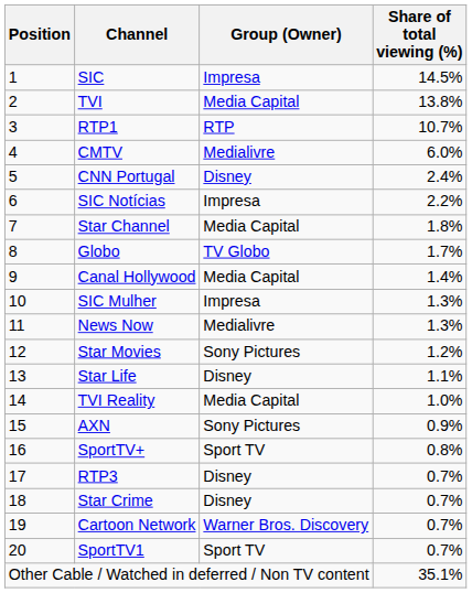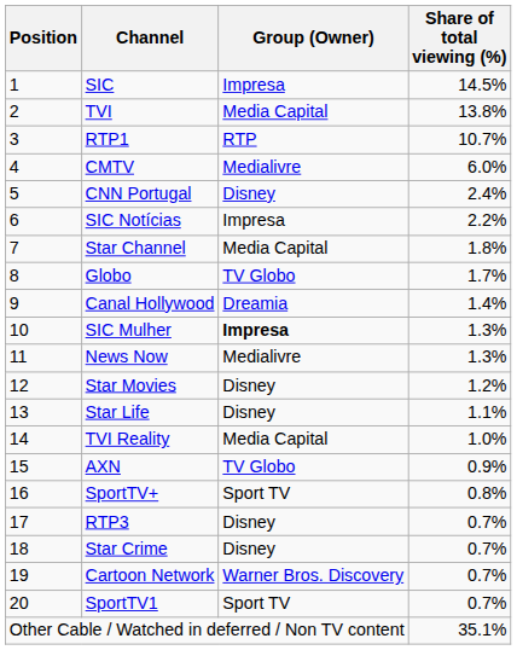 <table class="wikitable sortable" style="font-size: 100%">
 <tr>
 <th>Position</th>
 <th>Channel</th>
 <th>Group (Owner)</th>
 <th>Share of<br>total<br>viewing (%)</th>
 </tr>
 <tr>
 <td>1</td>
 <td><a href='#'>SIC</a></td>
 <td><a href='#'>Impresa</a></td>
 <td align=right>14.5%</td>
 </tr>
 <tr>
 <td>2</td>
 <td><a href='#'>TVI</a></td>
 <td><a href='#'>Media Capital</a></td>
 <td align=right>13.8%</td>
 </tr>
 <tr>
 <td>3</td>
 <td><a href='#'>RTP1</a></td>
 <td><a href='#'>RTP</a></td>
 <td align=right>10.7%</td>
 </tr>
 <tr>
 <td>4</td>
 <td><a href='#'>CMTV</a></td>
 <td><a href='#'>Medialivre</a></td>
 <td align=right>6.0%</td>
 </tr>
 <tr>
 <td>5</td>
 <td><a href='#'>CNN Portugal</a></td>
 <td><a href='#'>Disney</a></td>
 <td align=right>2.4%</td>
 </tr>
 <tr>
 <td>6</td>
 <td><a href='#'>SIC Notícias</a></td>
 <td>Impresa</td>
 <td align=right>2.2%</td>
 </tr>
 <tr>
 <td>7</td>
 <td><a href='#'>Star Channel</a></td>
 <td>Media Capital</td>
 <td align=right>1.8%</td>
 </tr>
 <tr>
 <td>8</td>
 <td><a href='#'>Globo</a></td>
 <td><a href='#'>TV Globo</a></td>
 <td align=right>1.7%</td>
 </tr>
 <tr>
 <td>9</td>
 <td><a href='#'>Canal Hollywood</a></td>
-<td>Media Capital</td>
+<td><a href='#'>Dreamia</a></td>
 <td align=right>1.4%</td>
 </tr>
 <tr>
 <td>10</td>
 <td><a href='#'>SIC Mulher</a></td>
-<td>Impresa</td>
+<td><strong>Impresa</strong></td>
 <td align=right>1.3%</td>
 </tr>
 <tr>
 <td>11</td>
 <td><a href='#'>News Now</a></td>
 <td>Medialivre</td>
 <td align=right>1.3%</td>
 </tr>
 <tr>
 <td>12</td>
 <td><a href='#'>Star Movies</a></td>
-<td>Sony Pictures</td>
+<td>Disney</td>
 <td align=right>1.2%</td>
 </tr>
 <tr>
 <td>13</td>
 <td><a href='#'>Star Life</a></td>
 <td>Disney</td>
 <td align=right>1.1%</td>
 </tr>
 <tr>
 <td>14</td>
 <td><a href='#'>TVI Reality</a></td>
 <td>Media Capital</td>
 <td align=right>1.0%</td>
 </tr>
 <tr>
 <td>15</td>
 <td><a href='#'>AXN</a></td>
-<td>Sony Pictures</td>
+<td><a href='#'>TV Globo</a></td>
 <td align=right>0.9%</td>
 </tr>
 <tr>
 <td>16</td>
 <td><a href='#'>SportTV+</a></td>
 <td>Sport TV</td>
 <td align=right>0.8%</td>
 </tr>
 <tr>
 <td>17</td>
 <td><a href='#'>RTP3</a></td>
 <td>Disney</td>
 <td align=right>0.7%</td>
 </tr>
 <tr>
 <td>18</td>
 <td><a href='#'>Star Crime</a></td>
 <td>Disney</td>
 <td align=right>0.7%</td>
 </tr>
 <tr>
 <td>19</td>
 <td><a href='#'>Cartoon Network</a></td>
 <td><a href='#'>Warner Bros. Discovery</a></td>
 <td align=right>0.7%</td>
 </tr>
 <tr>
 <td>20</td>
 <td><a href='#'>SportTV1</a></td>
 <td>Sport TV</td>
 <td align=right>0.7%</td>
 </tr>
 <tr>
 <td colspan="3">Other Cable / Watched in deferred / Non TV content</td>
 <td align=right>35.1%</td>
 </tr>
 </table>
